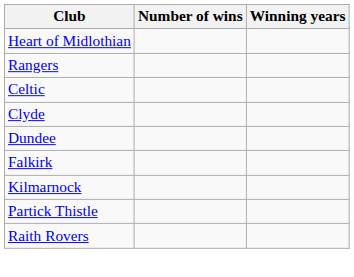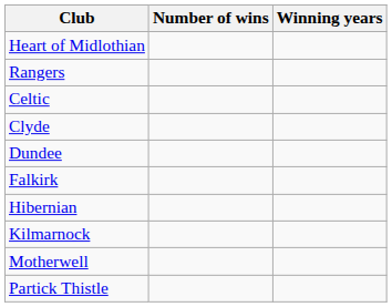 <table class="wikitable">
 <tr>
 <th>Club</th>
 <th>Number of wins</th>
 <th>Winning years</th>
 </tr>
 <tr>
 <td><a href='#'>Heart of Midlothian</a></td>
 <td></td>
 <td></td>
 </tr>
 <tr>
 <td><a href='#'>Rangers</a></td>
 <td></td>
 <td></td>
 </tr>
 <tr>
 <td><a href='#'>Celtic</a></td>
 <td></td>
 <td></td>
 </tr>
 <tr>
 <td><a href='#'>Clyde</a></td>
 <td></td>
 <td></td>
 </tr>
 <tr>
 <td><a href='#'>Dundee</a></td>
 <td></td>
 <td></td>
 </tr>
 <tr>
 <td><a href='#'>Falkirk</a></td>
 <td></td>
 <td></td>
 </tr>
 <tr>
+<td><a href='#'>Hibernian</a></td>
+<td></td>
+<td></td>
+</tr>
+<tr>
 <td><a href='#'>Kilmarnock</a></td>
+<td></td>
+<td></td>
+</tr>
+<tr>
+<td><a href='#'>Motherwell</a></td>
 <td></td>
 <td></td>
 </tr>
 <tr>
 <td><a href='#'>Partick Thistle</a></td>
 <td></td>
 <td></td>
 </tr>
-<tr>
-<td><a href='#'>Raith Rovers</a></td>
-<td></td>
-<td></td>
-</tr>
 </table>
